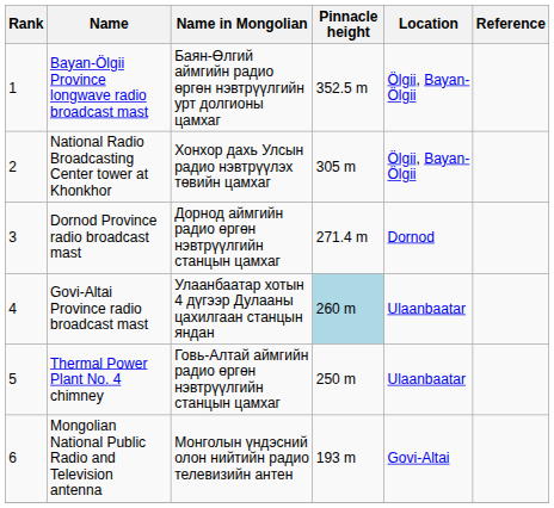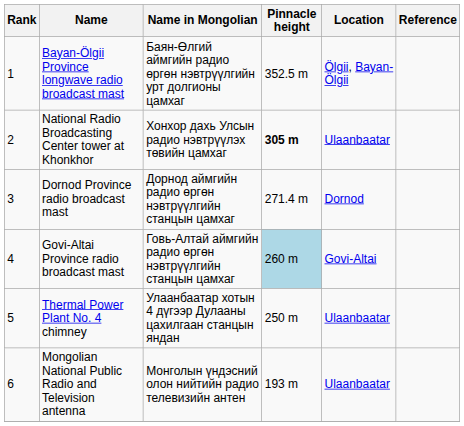 <table class="wikitable">
 <tr>
 <th align=centre>Rank</th>
 <th align=centre>Name</th>
 <th align=centre>Name in Mongolian</th>
 <th align=centre>Pinnacle height</th>
 <th align=centre>Location</th>
 <th align=centre>Reference</th>
 </tr>
 <tr>
 <td>1</td>
 <td><a href='#'>Bayan-Ölgii Province longwave radio broadcast mast</a></td>
 <td>Баян-Өлгий аймгийн радио өргөн нэвтрүүлгийн урт долгионы цамхаг</td>
 <td>352.5 m</td>
 <td><a href='#'>Ölgii</a>, <a href='#'>Bayan-Ölgii</a></td>
 <td></td>
 </tr>
 <tr>
 <td>2</td>
 <td>National Radio Broadcasting Center tower at Khonkhor</td>
 <td>Хонхор дахь Улсын радио нэвтрүүлэх төвийн цамхаг</td>
-<td>305 m</td>
-<td><a href='#'>Ölgii</a>, <a href='#'>Bayan-Ölgii</a></td>
+<td><strong>305 m</strong></td>
+<td><a href='#'>Ulaanbaatar</a></td>
 <td></td>
 </tr>
 <tr>
 <td>3</td>
 <td>Dornod Province radio broadcast mast</td>
 <td>Дорнод аймгийн радио өргөн нэвтрүүлгийн станцын цамхаг</td>
 <td>271.4 m</td>
 <td><a href='#'>Dornod</a></td>
 <td></td>
 </tr>
 <tr>
 <td>4</td>
 <td>Govi-Altai Province radio broadcast mast</td>
-<td>Улаанбаатар хотын 4 дүгээр Дулааны цахилгаан станцын яндан</td>
+<td>Говь-Алтай аймгийн радио өргөн нэвтрүүлгийн станцын цамхаг</td>
 <td style="background: lightblue;">260 m</td>
-<td><a href='#'>Ulaanbaatar</a></td>
+<td><a href='#'>Govi-Altai</a></td>
 <td></td>
 </tr>
 <tr>
 <td>5</td>
 <td><a href='#'>Thermal Power Plant No. 4</a> chimney</td>
-<td>Говь-Алтай аймгийн радио өргөн нэвтрүүлгийн станцын цамхаг</td>
+<td>Улаанбаатар хотын 4 дүгээр Дулааны цахилгаан станцын яндан</td>
 <td>250 m</td>
 <td><a href='#'>Ulaanbaatar</a></td>
 <td></td>
 </tr>
 <tr>
 <td>6</td>
 <td>Mongolian National Public Radio and Television antenna</td>
 <td>Монголын үндэсний олон нийтийн радио телевизийн антен</td>
 <td>193 m</td>
-<td><a href='#'>Govi-Altai</a></td>
+<td><a href='#'>Ulaanbaatar</a></td>
 <td></td>
 </tr>
 <tr>
 </tr>
 <tr>
 </tr>
 </table>
